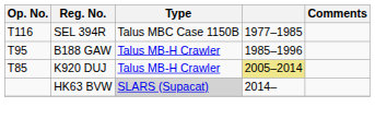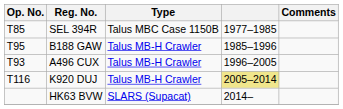 <table class="wikitable">
 <tr>
 <th>Op. No.</th>
 <th>Reg. No.</th>
 <th>Type</th>
 <th></th>
 <th>Comments</th>
 </tr>
 <tr>
-<td>T116</td>
+<td>T85</td>
 <td>SEL 394R</td>
 <td>Talus MBC Case 1150B</td>
 <td>1977–1985</td>
 <td></td>
 </tr>
 <tr>
 <td>T95</td>
 <td>B188 GAW</td>
 <td><a href='#'>Talus MB-H Crawler</a></td>
 <td>1985–1996</td>
 <td></td>
 </tr>
 <tr>
-<td>T85</td>
+<td>T93</td>
+<td>A496 CUX</td>
+<td><a href='#'>Talus MB-H Crawler</a></td>
+<td>1996–2005</td>
+<td></td>
+</tr>
+<tr>
+<td>T116</td>
 <td>K920 DUJ</td>
 <td><a href='#'>Talus MB-H Crawler</a></td>
 <td style="background: khaki;">2005–2014</td>
 <td></td>
 </tr>
 <tr>
 <td></td>
 <td>HK63 BVW</td>
-<td style="background: lightgrey;"><a href='#'>SLARS (Supacat)</a></td>
+<td><a href='#'>SLARS (Supacat)</a></td>
 <td>2014–</td>
 <td></td>
 </tr>
 <tr>
 </tr>
 </table>
